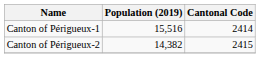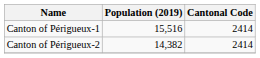 <table class="wikitable">
 <tr>
 <th>Name</th>
 <th>Population (2019)</th>
 <th>Cantonal Code</th>
 </tr>
 <tr>
 <td>Canton of Périgueux-1</td>
 <td align="right">15,516</td>
 <td align="right">2414</td>
 </tr>
 <tr>
 <td>Canton of Périgueux-2</td>
 <td align="right">14,382</td>
-<td align="right">2415</td>
+<td align="right">2414</td>
 </tr>
 <tr>
 </tr>
 </table>
